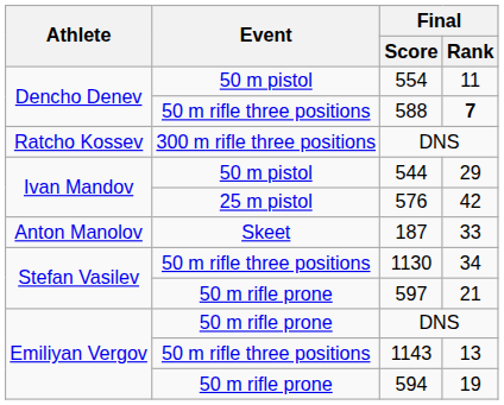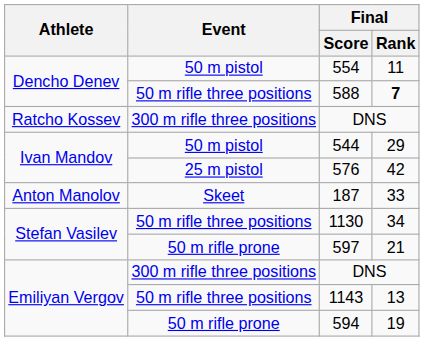 <table class="wikitable" style="font-size:90%; text-align:center;">
 <tr>
 <th rowspan="2">Athlete</th>
 <th rowspan="2">Event</th>
 <th colspan="2">Final</th>
 </tr>
 <tr>
 <th>Score</th>
 <th>Rank</th>
 </tr>
 <tr>
 <td rowspan=2><a href='#'>Dencho Denev</a></td>
 <td rowspan=1><a href='#'>50 m pistol</a></td>
 <td align="center">554</td>
 <td align="center">11</td>
 </tr>
 <tr>
 <td rowspan=1><a href='#'>50 m rifle three positions</a></td>
 <td align="center">588</td>
 <td align="center"><strong>7</strong></td>
 </tr>
 <tr>
 <td rowspan=1><a href='#'>Ratcho Kossev</a></td>
 <td rowspan=1><a href='#'>300 m rifle three positions</a></td>
 <td align="center" colspan=2>DNS</td>
 </tr>
 <tr>
 <td rowspan=2><a href='#'>Ivan Mandov</a></td>
 <td rowspan=1><a href='#'>50 m pistol</a></td>
 <td align="center">544</td>
 <td align="center">29</td>
 </tr>
 <tr>
 <td><a href='#'>25 m pistol</a></td>
 <td align="center">576</td>
 <td align="center">42</td>
 </tr>
 <tr>
 <td rowspan=1><a href='#'>Anton Manolov</a></td>
 <td><a href='#'>Skeet</a></td>
 <td align="center">187</td>
 <td align="center">33</td>
 </tr>
 <tr>
 <td rowspan=2><a href='#'>Stefan Vasilev</a></td>
 <td rowspan=1><a href='#'>50 m rifle three positions</a></td>
 <td align="center">1130</td>
 <td align="center">34</td>
 </tr>
 <tr>
 <td><a href='#'>50 m rifle prone</a></td>
 <td align="center">597</td>
 <td align="center">21</td>
 </tr>
 <tr>
 <td rowspan=3><a href='#'>Emiliyan Vergov</a></td>
-<td><a href='#'>50 m rifle prone</a></td>
+<td rowspan=1><a href='#'>300 m rifle three positions</a></td>
 <td align="center" colspan=2>DNS</td>
 </tr>
 <tr>
 <td rowspan=1><a href='#'>50 m rifle three positions</a></td>
 <td align="center">1143</td>
 <td align="center">13</td>
 </tr>
 <tr>
 <td><a href='#'>50 m rifle prone</a></td>
 <td align="center">594</td>
 <td align="center">19</td>
 </tr>
 </table>
